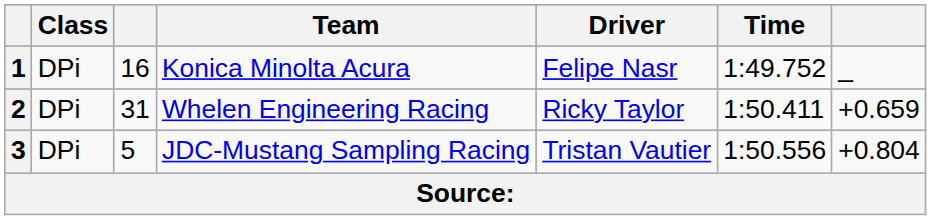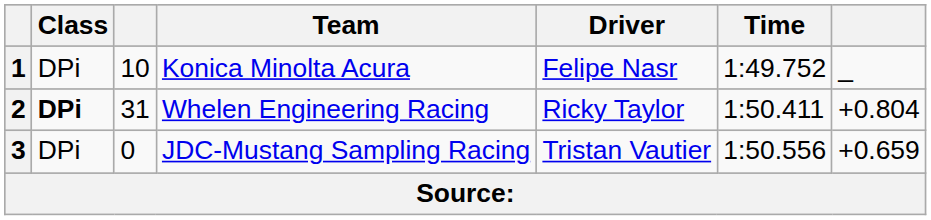 <table class="wikitable">
 <tr>
 <th scope="col"></th>
 <th scope="col">Class</th>
 <th scope="col"></th>
 <th scope="col">Team</th>
 <th scope="col">Driver</th>
 <th scope="col">Time</th>
 <th scope="col"></th>
 </tr>
 <tr>
 <th scope="row">1</th>
 <td>DPi</td>
-<td>16</td>
+<td>10</td>
 <td><a href='#'>Konica Minolta Acura</a></td>
 <td><a href='#'>Felipe Nasr</a></td>
 <td>1:49.752</td>
 <td>_</td>
 </tr>
 <tr>
 <th scope="row">2</th>
-<td>DPi</td>
+<td><strong>DPi</strong></td>
 <td>31</td>
 <td><a href='#'>Whelen Engineering Racing</a></td>
 <td><a href='#'>Ricky Taylor</a></td>
 <td>1:50.411</td>
-<td>+0.659</td>
+<td>+0.804</td>
 </tr>
 <tr>
 <th scope="row">3</th>
 <td>DPi</td>
-<td>5</td>
+<td>0</td>
 <td><a href='#'>JDC-Mustang Sampling Racing</a></td>
 <td><a href='#'>Tristan Vautier</a></td>
 <td>1:50.556</td>
-<td>+0.804</td>
+<td>+0.659</td>
 </tr>
 <tr>
 <th colspan="7">Source:</th>
 </tr>
 </table>
